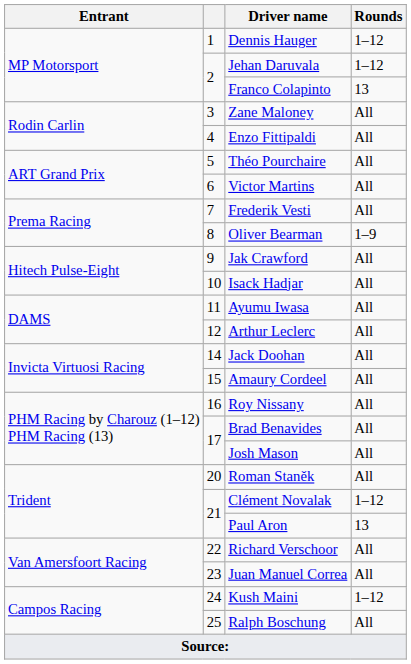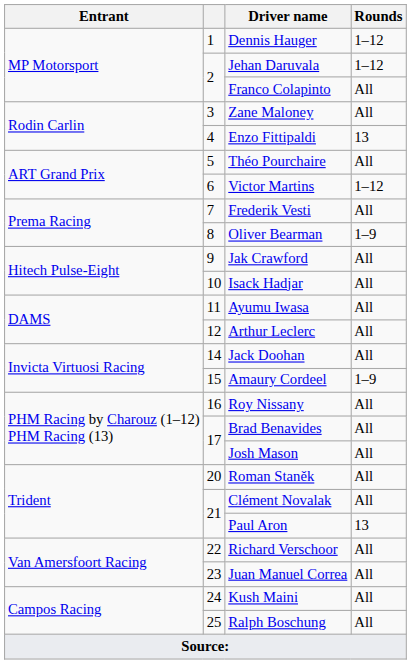 <table class="wikitable" style="font-size: 85%">
 <tr>
 <th>Entrant</th>
 <th></th>
 <th>Driver name</th>
 <th>Rounds</th>
 </tr>
 <tr>
 <td rowspan="3"> <a href='#'>MP Motorsport</a></td>
 <td>1</td>
 <td> <a href='#'>Dennis Hauger</a></td>
 <td>1–12</td>
 </tr>
 <tr>
 <td rowspan="2">2</td>
 <td> <a href='#'>Jehan Daruvala</a></td>
 <td>1–12</td>
 </tr>
 <tr>
 <td> <a href='#'>Franco Colapinto</a></td>
-<td>13</td>
+<td>All</td>
 </tr>
 <tr>
 <td rowspan="2"> <a href='#'>Rodin Carlin</a></td>
 <td>3</td>
 <td> <a href='#'>Zane Maloney</a></td>
 <td>All</td>
 </tr>
 <tr>
 <td>4</td>
 <td> <a href='#'>Enzo Fittipaldi</a></td>
-<td>All</td>
+<td>13</td>
 </tr>
 <tr>
 <td rowspan="2"> <a href='#'>ART Grand Prix</a></td>
 <td>5</td>
 <td> <a href='#'>Théo Pourchaire</a></td>
 <td>All</td>
 </tr>
 <tr>
 <td>6</td>
 <td> <a href='#'>Victor Martins</a></td>
-<td>All</td>
+<td>1–12</td>
 </tr>
 <tr>
 <td rowspan="2"> <a href='#'>Prema Racing</a></td>
 <td>7</td>
 <td> <a href='#'>Frederik Vesti</a></td>
 <td>All</td>
 </tr>
 <tr>
 <td>8</td>
 <td> <a href='#'>Oliver Bearman</a></td>
 <td>1–9</td>
 </tr>
 <tr>
 <td rowspan="2"> <a href='#'>Hitech Pulse-Eight</a></td>
 <td>9</td>
 <td> <a href='#'>Jak Crawford</a></td>
 <td>All</td>
 </tr>
 <tr>
 <td>10</td>
 <td> <a href='#'>Isack Hadjar</a></td>
 <td>All</td>
 </tr>
 <tr>
 <td rowspan="2"> <a href='#'>DAMS</a></td>
 <td>11</td>
 <td> <a href='#'>Ayumu Iwasa</a></td>
 <td>All</td>
 </tr>
 <tr>
 <td>12</td>
 <td> <a href='#'>Arthur Leclerc</a></td>
 <td>All</td>
 </tr>
 <tr>
 <td rowspan="2"> <a href='#'>Invicta Virtuosi Racing</a></td>
 <td>14</td>
 <td> <a href='#'>Jack Doohan</a></td>
 <td>All</td>
 </tr>
 <tr>
 <td>15</td>
 <td> <a href='#'>Amaury Cordeel</a></td>
-<td>All</td>
+<td>1–9</td>
 </tr>
 <tr>
 <td rowspan="3" nowrap> <a href='#'>PHM Racing</a> by <a href='#'>Charouz</a> (1–12) <br>  <a href='#'>PHM Racing</a> (13)</td>
 <td>16</td>
 <td> <a href='#'>Roy Nissany</a></td>
 <td>All</td>
 </tr>
 <tr>
 <td rowspan="2">17</td>
 <td> <a href='#'>Brad Benavides</a></td>
 <td>All</td>
 </tr>
 <tr>
 <td> <a href='#'>Josh Mason</a></td>
 <td>All</td>
 </tr>
 <tr>
 <td rowspan="3"> <a href='#'>Trident</a></td>
 <td>20</td>
 <td> <a href='#'>Roman Staněk</a></td>
 <td>All</td>
 </tr>
 <tr>
 <td rowspan="2">21</td>
 <td> <a href='#'>Clément Novalak</a></td>
-<td>1–12</td>
+<td>All</td>
 </tr>
 <tr>
 <td> <a href='#'>Paul Aron</a></td>
 <td>13</td>
 </tr>
 <tr>
 <td rowspan="2"> <a href='#'>Van Amersfoort Racing</a></td>
 <td>22</td>
 <td> <a href='#'>Richard Verschoor</a></td>
 <td>All</td>
 </tr>
 <tr>
 <td>23</td>
 <td nowrap> <a href='#'>Juan Manuel Correa</a></td>
 <td>All</td>
 </tr>
 <tr>
 <td rowspan="2"> <a href='#'>Campos Racing</a></td>
 <td>24</td>
 <td> <a href='#'>Kush Maini</a></td>
-<td>1–12</td>
+<td>All</td>
 </tr>
 <tr>
 <td>25</td>
 <td> <a href='#'>Ralph Boschung</a></td>
 <td>All</td>
 </tr>
 <tr>
 <td colspan=4 style="background-color:#EAECF0; text-align:center"><strong>Source:</strong></td>
 </tr>
 </table>
